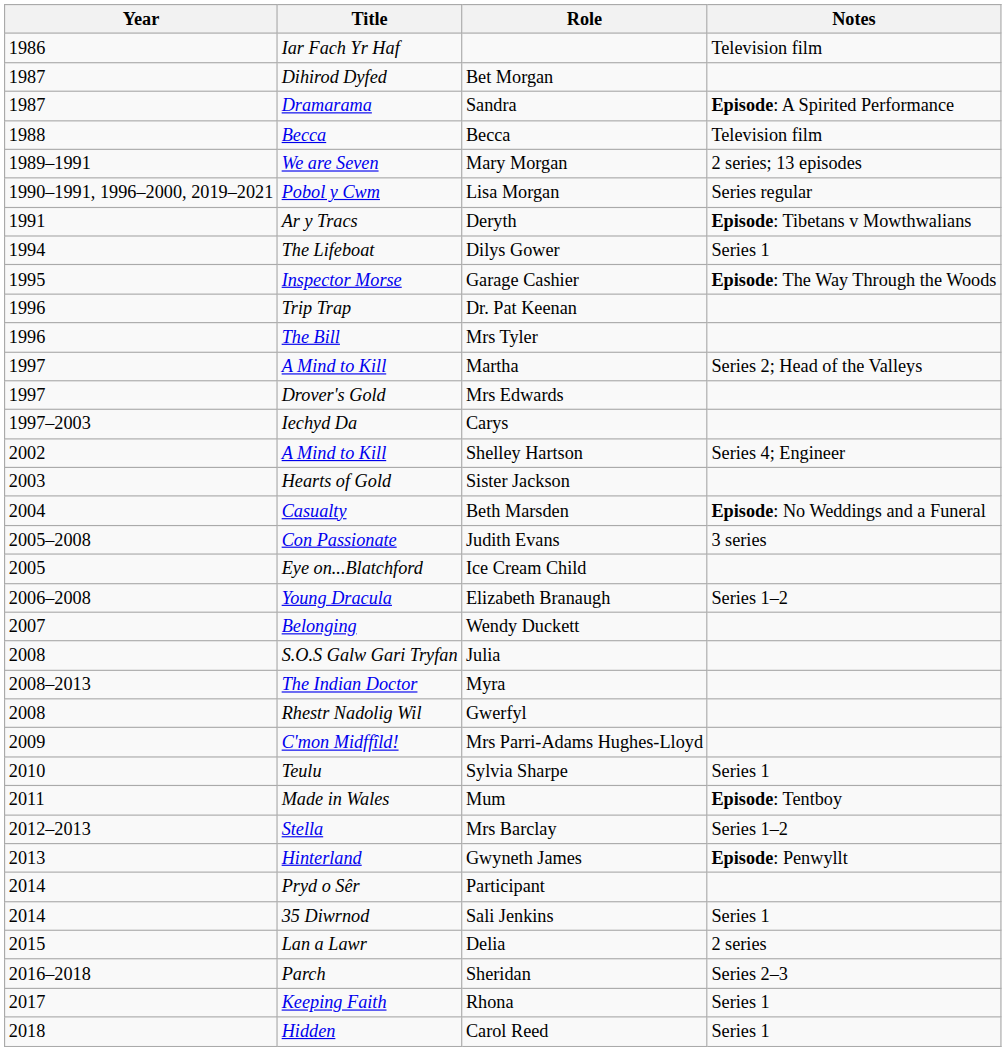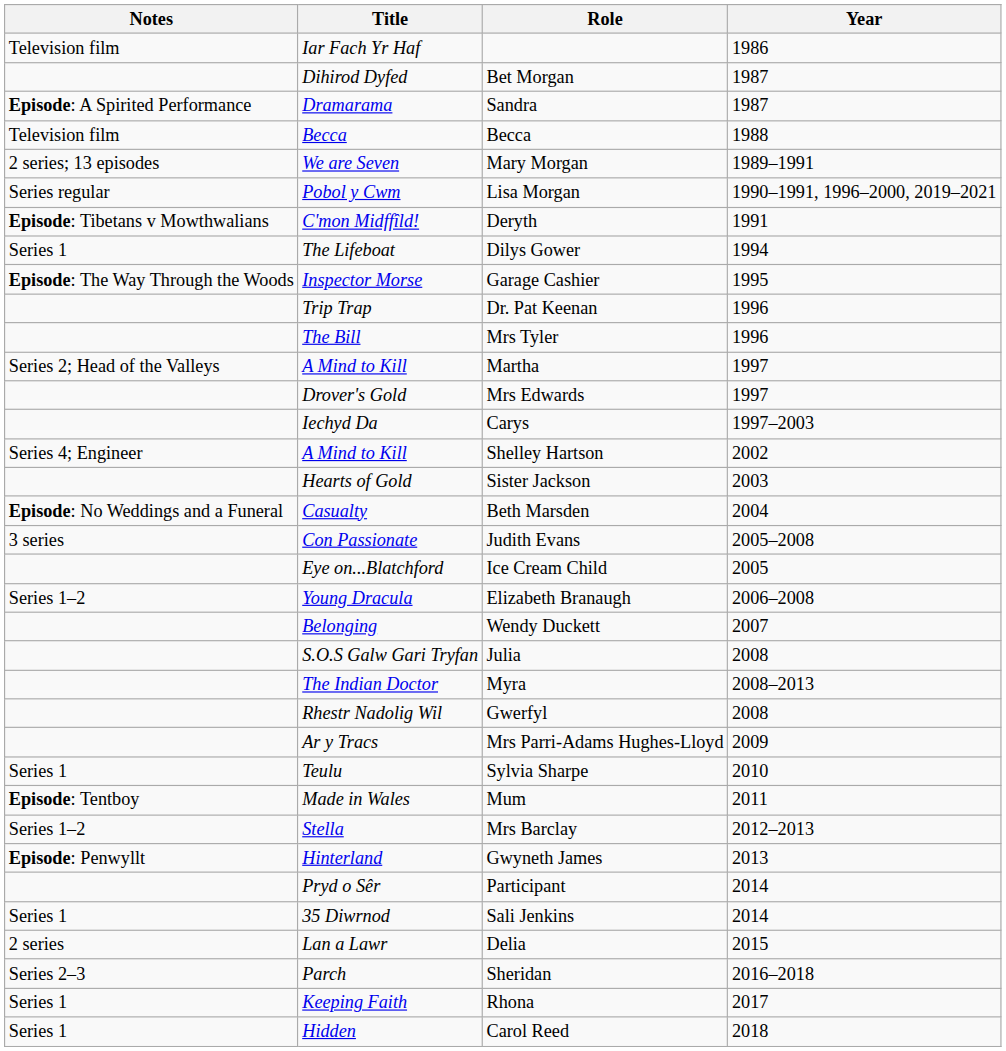 <table class="wikitable">
 <tr>
-<th>Year</th>
+<th class="unsortable">Notes</th>
 <th>Title</th>
 <th>Role</th>
-<th class="unsortable">Notes</th>
+<th>Year</th>
 </tr>
 <tr>
-<td>1986</td>
+<td>Television film</td>
 <td><em>Iar Fach Yr Haf</em></td>
 <td></td>
-<td>Television film</td>
+<td>1986</td>
 </tr>
 <tr>
-<td>1987</td>
+<td></td>
 <td><em>Dihirod Dyfed</em></td>
 <td>Bet Morgan</td>
-<td></td>
+<td>1987</td>
 </tr>
 <tr>
-<td>1987</td>
+<td><strong>Episode</strong>: A Spirited Performance</td>
 <td><em><a href='#'>Dramarama</a></em></td>
 <td>Sandra</td>
-<td><strong>Episode</strong>: A Spirited Performance</td>
+<td>1987</td>
 </tr>
 <tr>
-<td>1988</td>
+<td>Television film</td>
 <td><em><a href='#'>Becca</a></em></td>
 <td>Becca</td>
-<td>Television film</td>
+<td>1988</td>
 </tr>
 <tr>
-<td>1989–1991</td>
+<td>2 series; 13 episodes</td>
 <td><em><a href='#'>We are Seven</a></em></td>
 <td>Mary Morgan</td>
-<td>2 series; 13 episodes</td>
+<td>1989–1991</td>
 </tr>
 <tr>
-<td>1990–1991, 1996–2000, 2019–2021</td>
+<td>Series regular</td>
 <td><em><a href='#'>Pobol y Cwm</a></em></td>
 <td>Lisa Morgan</td>
-<td>Series regular</td>
+<td>1990–1991, 1996–2000, 2019–2021</td>
 </tr>
 <tr>
+<td><strong>Episode</strong>: Tibetans v Mowthwalians</td>
+<td><em><a href='#'>C'mon Midffîld!</a></em></td>
+<td>Deryth</td>
 <td>1991</td>
-<td><em>Ar y Tracs</em></td>
-<td>Deryth</td>
-<td><strong>Episode</strong>: Tibetans v Mowthwalians</td>
 </tr>
 <tr>
-<td>1994</td>
+<td>Series 1</td>
 <td><em>The Lifeboat</em></td>
 <td>Dilys Gower</td>
-<td>Series 1</td>
+<td>1994</td>
 </tr>
 <tr>
-<td>1995</td>
+<td><strong>Episode</strong>: The Way Through the Woods</td>
 <td><em><a href='#'>Inspector Morse</a></em></td>
 <td>Garage Cashier</td>
-<td><strong>Episode</strong>: The Way Through the Woods</td>
+<td>1995</td>
 </tr>
 <tr>
-<td>1996</td>
+<td></td>
 <td><em>Trip Trap</em></td>
 <td>Dr. Pat Keenan</td>
-<td></td>
+<td>1996</td>
 </tr>
 <tr>
-<td>1996</td>
+<td></td>
 <td><em><a href='#'>The Bill</a></em></td>
 <td>Mrs Tyler</td>
-<td></td>
+<td>1996</td>
 </tr>
 <tr>
-<td>1997</td>
+<td>Series 2; Head of the Valleys</td>
 <td><em><a href='#'>A Mind to Kill</a></em></td>
 <td>Martha</td>
-<td>Series 2; Head of the Valleys</td>
+<td>1997</td>
 </tr>
 <tr>
-<td>1997</td>
+<td></td>
 <td><em>Drover's Gold</em></td>
 <td>Mrs Edwards</td>
-<td></td>
+<td>1997</td>
 </tr>
 <tr>
-<td>1997–2003</td>
+<td></td>
 <td><em>Iechyd Da</em></td>
 <td>Carys</td>
-<td></td>
+<td>1997–2003</td>
 </tr>
 <tr>
-<td>2002</td>
+<td>Series 4; Engineer</td>
 <td><em><a href='#'>A Mind to Kill</a></em></td>
 <td>Shelley Hartson</td>
-<td>Series 4; Engineer</td>
+<td>2002</td>
 </tr>
 <tr>
-<td>2003</td>
+<td></td>
 <td><em>Hearts of Gold</em></td>
 <td>Sister Jackson</td>
-<td></td>
+<td>2003</td>
 </tr>
 <tr>
-<td>2004</td>
+<td><strong>Episode</strong>: No Weddings and a Funeral</td>
 <td><em><a href='#'>Casualty</a></em></td>
 <td>Beth Marsden</td>
-<td><strong>Episode</strong>: No Weddings and a Funeral</td>
+<td>2004</td>
 </tr>
 <tr>
-<td>2005–2008</td>
+<td>3 series</td>
 <td><em><a href='#'>Con Passionate</a></em></td>
 <td>Judith Evans</td>
-<td>3 series</td>
+<td>2005–2008</td>
 </tr>
 <tr>
-<td>2005</td>
+<td></td>
 <td><em>Eye on...Blatchford</em></td>
 <td>Ice Cream Child</td>
-<td></td>
+<td>2005</td>
 </tr>
 <tr>
-<td>2006–2008</td>
+<td>Series 1–2</td>
 <td><em><a href='#'>Young Dracula</a></em></td>
 <td>Elizabeth Branaugh</td>
-<td>Series 1–2</td>
+<td>2006–2008</td>
 </tr>
 <tr>
-<td>2007</td>
+<td></td>
 <td><em><a href='#'>Belonging</a></em></td>
 <td>Wendy Duckett</td>
-<td></td>
+<td>2007</td>
 </tr>
 <tr>
-<td>2008</td>
+<td></td>
 <td><em>S.O.S Galw Gari Tryfan</em></td>
 <td>Julia</td>
-<td></td>
+<td>2008</td>
 </tr>
 <tr>
-<td>2008–2013</td>
+<td></td>
 <td><em><a href='#'>The Indian Doctor</a></em></td>
 <td>Myra</td>
-<td></td>
+<td>2008–2013</td>
 </tr>
 <tr>
-<td>2008</td>
+<td></td>
 <td><em>Rhestr Nadolig Wil</em></td>
 <td>Gwerfyl</td>
-<td></td>
+<td>2008</td>
 </tr>
 <tr>
+<td></td>
+<td><em>Ar y Tracs</em></td>
+<td>Mrs Parri-Adams Hughes-Lloyd</td>
 <td>2009</td>
-<td><em><a href='#'>C'mon Midffîld!</a></em></td>
-<td>Mrs Parri-Adams Hughes-Lloyd</td>
-<td></td>
 </tr>
 <tr>
-<td>2010</td>
+<td>Series 1</td>
 <td><em>Teulu</em></td>
 <td>Sylvia Sharpe</td>
-<td>Series 1</td>
+<td>2010</td>
 </tr>
 <tr>
-<td>2011</td>
+<td><strong>Episode</strong>: Tentboy</td>
 <td><em>Made in Wales</em></td>
 <td>Mum</td>
-<td><strong>Episode</strong>: Tentboy</td>
+<td>2011</td>
 </tr>
 <tr>
-<td>2012–2013</td>
+<td>Series 1–2</td>
 <td><em><a href='#'>Stella</a></em></td>
 <td>Mrs Barclay</td>
-<td>Series 1–2</td>
+<td>2012–2013</td>
 </tr>
 <tr>
-<td>2013</td>
+<td><strong>Episode</strong>: Penwyllt</td>
 <td><em><a href='#'>Hinterland</a></em></td>
 <td>Gwyneth James</td>
-<td><strong>Episode</strong>: Penwyllt</td>
+<td>2013</td>
 </tr>
 <tr>
-<td>2014</td>
+<td></td>
 <td><em>Pryd o Sêr</em></td>
 <td>Participant</td>
-<td></td>
+<td>2014</td>
 </tr>
 <tr>
-<td>2014</td>
+<td>Series 1</td>
 <td><em>35 Diwrnod</em></td>
 <td>Sali Jenkins</td>
-<td>Series 1</td>
+<td>2014</td>
 </tr>
 <tr>
-<td>2015</td>
+<td>2 series</td>
 <td><em>Lan a Lawr</em></td>
 <td>Delia</td>
-<td>2 series</td>
+<td>2015</td>
 </tr>
 <tr>
-<td>2016–2018</td>
+<td>Series 2–3</td>
 <td><em>Parch</em></td>
 <td>Sheridan</td>
-<td>Series 2–3</td>
+<td>2016–2018</td>
 </tr>
 <tr>
-<td>2017</td>
+<td>Series 1</td>
 <td><em><a href='#'>Keeping Faith</a></em></td>
 <td>Rhona</td>
-<td>Series 1</td>
+<td>2017</td>
 </tr>
 <tr>
-<td>2018</td>
+<td>Series 1</td>
 <td><em><a href='#'>Hidden</a></em></td>
 <td>Carol Reed</td>
-<td>Series 1</td>
+<td>2018</td>
 </tr>
 </table>
